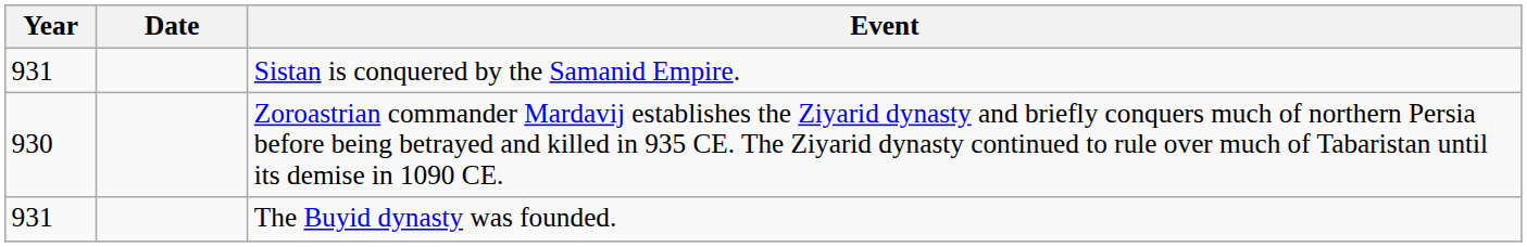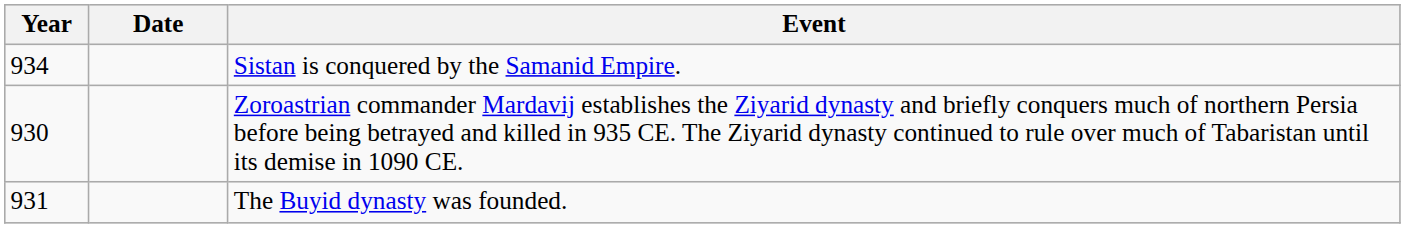 <table class="wikitable" width="100%">
 <tr>
 <th style="width:6%">Year</th>
 <th style="width:10%">Date</th>
 <th>Event</th>
 </tr>
 <tr>
-<td>931</td>
+<td>934</td>
 <td></td>
 <td><a href='#'>Sistan</a> is conquered by the <a href='#'>Samanid Empire</a>.</td>
 </tr>
 <tr>
 <td>930</td>
 <td></td>
 <td><a href='#'>Zoroastrian</a> commander <a href='#'>Mardavij</a> establishes the <a href='#'>Ziyarid dynasty</a> and briefly conquers much of northern Persia before being betrayed and killed in 935 CE. The Ziyarid dynasty continued to rule over much of Tabaristan until its demise in 1090 CE.</td>
 </tr>
 <tr>
 <td>931</td>
 <td></td>
 <td>The <a href='#'>Buyid dynasty</a> was founded.</td>
 </tr>
 </table>
